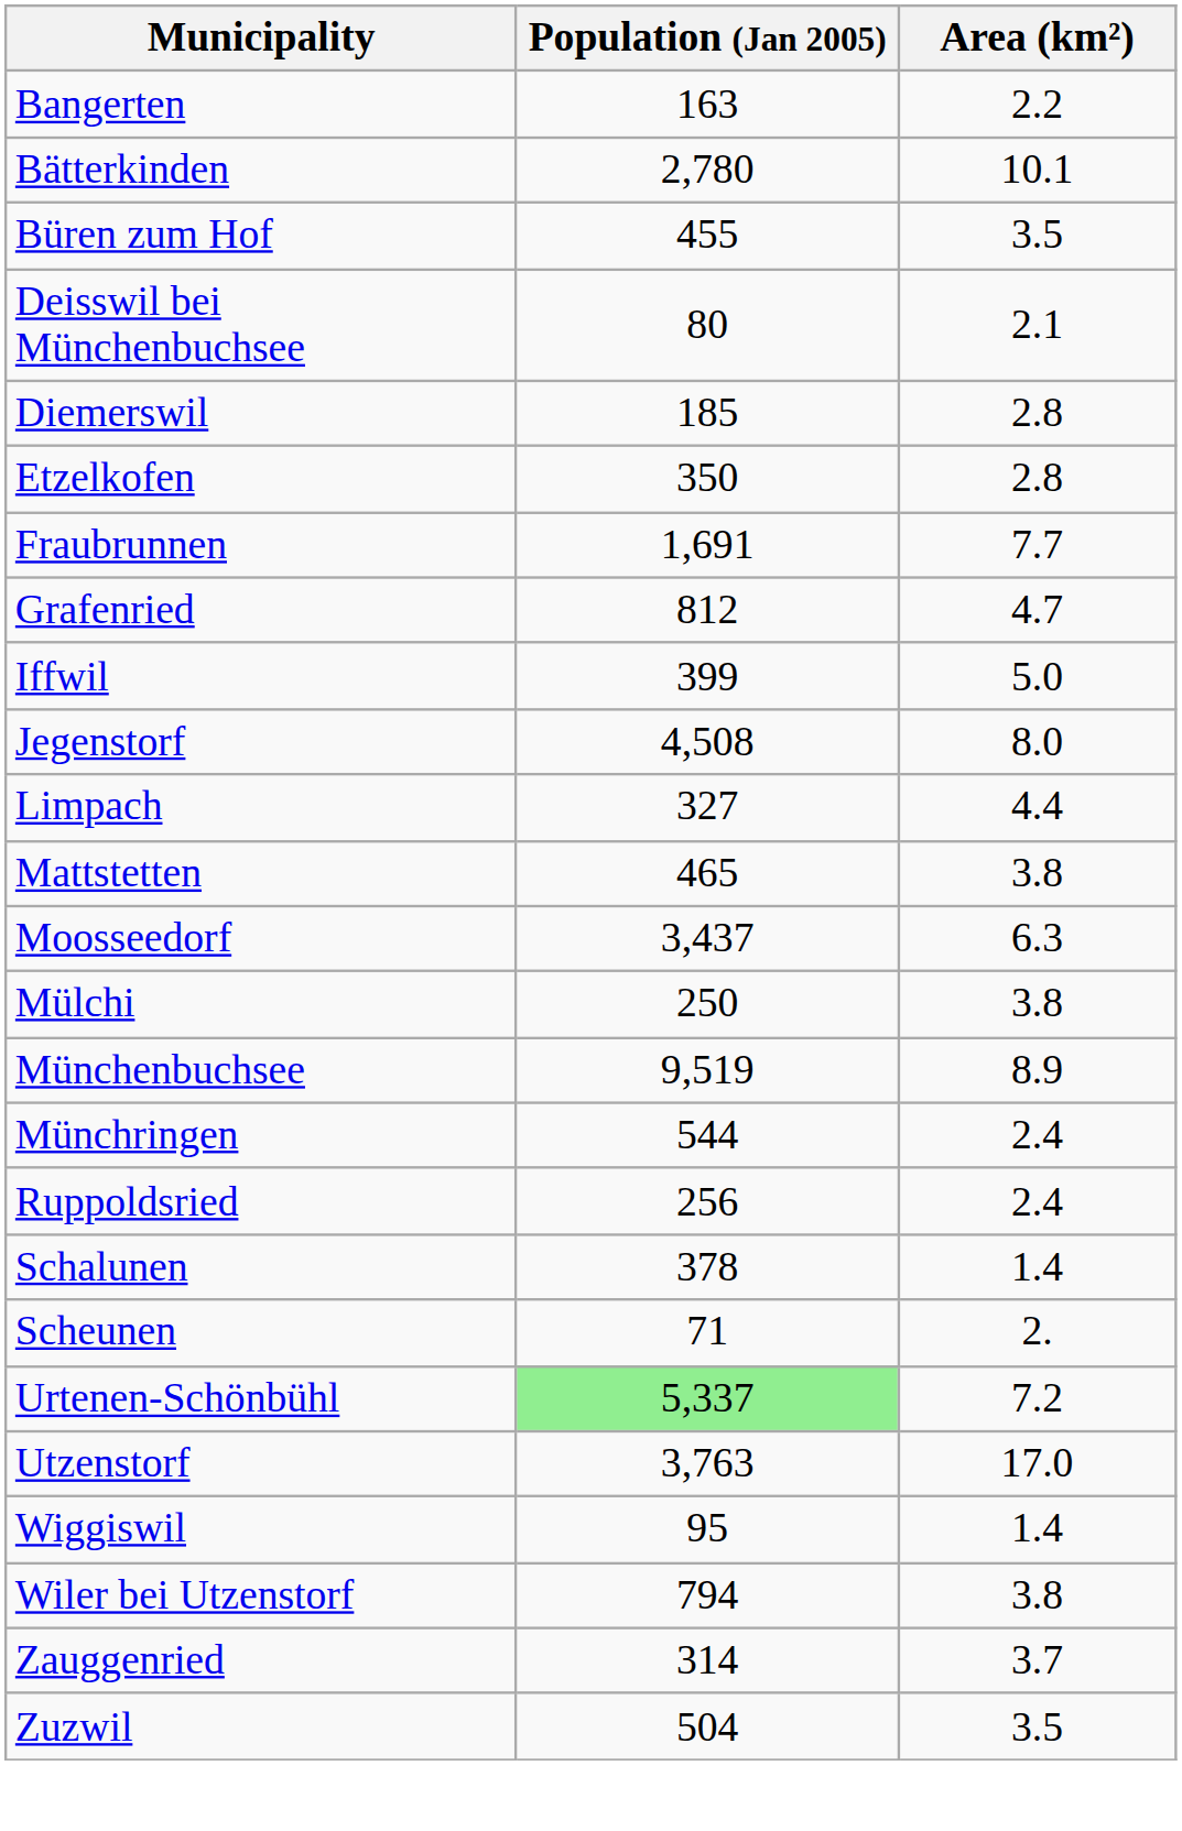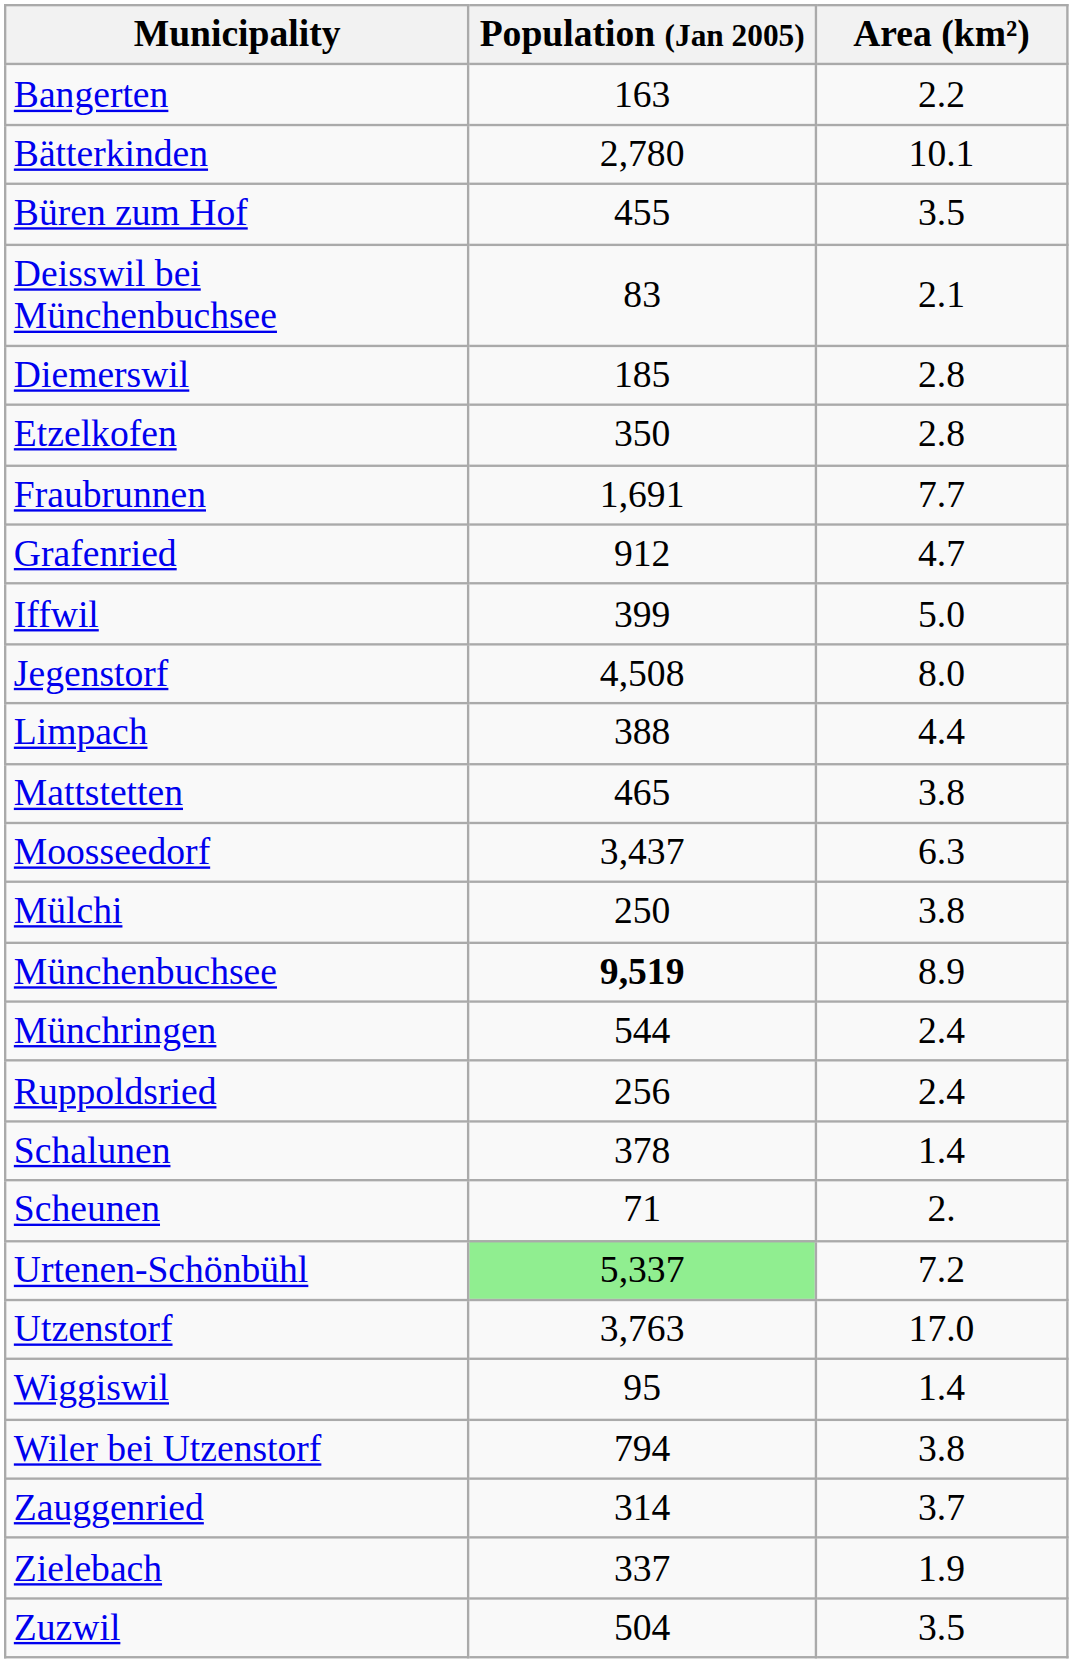 <table class="wikitable">
 <tr>
 <th width="190">Municipality</th>
 <th width="140">Population <small>(Jan 2005)</small></th>
 <th width="100">Area (km²)</th>
 </tr>
 <tr>
 <td><a href='#'>Bangerten</a></td>
 <td align="center">163</td>
 <td align="center">2.2</td>
 </tr>
 <tr>
 <td><a href='#'>Bätterkinden</a></td>
 <td align="center">2,780</td>
 <td align="center">10.1</td>
 </tr>
 <tr>
 <td><a href='#'>Büren zum Hof</a></td>
 <td align="center">455</td>
 <td align="center">3.5</td>
 </tr>
 <tr>
 <td><a href='#'>Deisswil bei Münchenbuchsee</a></td>
-<td align="center">80</td>
+<td align="center">83</td>
 <td align="center">2.1</td>
 </tr>
 <tr>
 <td><a href='#'>Diemerswil</a></td>
 <td align="center">185</td>
 <td align="center">2.8</td>
 </tr>
 <tr>
 <td><a href='#'>Etzelkofen</a></td>
 <td align="center">350</td>
 <td align="center">2.8</td>
 </tr>
 <tr>
 <td><a href='#'>Fraubrunnen</a></td>
 <td align="center">1,691</td>
 <td align="center">7.7</td>
 </tr>
 <tr>
 <td><a href='#'>Grafenried</a></td>
-<td align="center">812</td>
+<td align="center">912</td>
 <td align="center">4.7</td>
 </tr>
 <tr>
 <td><a href='#'>Iffwil</a></td>
 <td align="center">399</td>
 <td align="center">5.0</td>
 </tr>
 <tr>
 <td><a href='#'>Jegenstorf</a></td>
 <td align="center">4,508</td>
 <td align="center">8.0</td>
 </tr>
 <tr>
 <td><a href='#'>Limpach</a></td>
-<td align="center">327</td>
+<td align="center">388</td>
 <td align="center">4.4</td>
 </tr>
 <tr>
 <td><a href='#'>Mattstetten</a></td>
 <td align="center">465</td>
 <td align="center">3.8</td>
 </tr>
 <tr>
 <td><a href='#'>Moosseedorf</a></td>
 <td align="center">3,437</td>
 <td align="center">6.3</td>
 </tr>
 <tr>
 <td><a href='#'>Mülchi</a></td>
 <td align="center">250</td>
 <td align="center">3.8</td>
 </tr>
 <tr>
 <td><a href='#'>Münchenbuchsee</a></td>
-<td align="center">9,519</td>
+<td align="center"><strong>9,519</strong></td>
 <td align="center">8.9</td>
 </tr>
 <tr>
 <td><a href='#'>Münchringen</a></td>
 <td align="center">544</td>
 <td align="center">2.4</td>
 </tr>
 <tr>
 <td><a href='#'>Ruppoldsried</a></td>
 <td align="center">256</td>
 <td align="center">2.4</td>
 </tr>
 <tr>
 <td><a href='#'>Schalunen</a></td>
 <td align="center">378</td>
 <td align="center">1.4</td>
 </tr>
 <tr>
 <td><a href='#'>Scheunen</a></td>
 <td align="center">71</td>
 <td align="center">2.</td>
 </tr>
 <tr>
 <td><a href='#'>Urtenen-Schönbühl</a></td>
 <td align="center" style="background: lightgreen;">5,337</td>
 <td align="center">7.2</td>
 </tr>
 <tr>
 <td><a href='#'>Utzenstorf</a></td>
 <td align="center">3,763</td>
 <td align="center">17.0</td>
 </tr>
 <tr>
 <td><a href='#'>Wiggiswil</a></td>
 <td align="center">95</td>
 <td align="center">1.4</td>
 </tr>
 <tr>
 <td><a href='#'>Wiler bei Utzenstorf</a></td>
 <td align="center">794</td>
 <td align="center">3.8</td>
 </tr>
 <tr>
 <td><a href='#'>Zauggenried</a></td>
 <td align="center">314</td>
 <td align="center">3.7</td>
 </tr>
 <tr>
+<td><a href='#'>Zielebach</a></td>
+<td align="center">337</td>
+<td align="center">1.9</td>
+</tr>
+<tr>
 <td><a href='#'>Zuzwil</a></td>
 <td align="center">504</td>
 <td align="center">3.5</td>
 </tr>
 </table>
